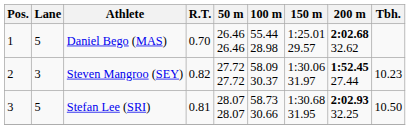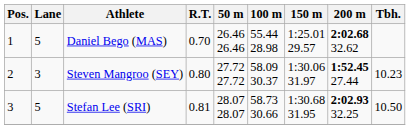 <table class="wikitable">
 <tr>
 <th>Pos.</th>
 <th>Lane</th>
 <th>Athlete</th>
 <th>R.T.</th>
 <th>50 m</th>
 <th>100 m</th>
 <th>150 m</th>
 <th>200 m</th>
 <th>Tbh.</th>
 </tr>
 <tr>
 <td>1</td>
 <td>5</td>
 <td> <a href='#'>Daniel Bego</a> (<a href='#'>MAS</a>)</td>
 <td>0.70</td>
 <td>26.46<br>26.46</td>
 <td>55.44<br>28.98</td>
 <td>1:25.01<br>29.57</td>
 <td><strong>2:02.68</strong><br>32.62</td>
 <td> </td>
 </tr>
 <tr>
 <td>2</td>
 <td>3</td>
 <td> <a href='#'>Steven Mangroo</a> (<a href='#'>SEY</a>)</td>
-<td>0.82</td>
+<td>0.80</td>
 <td>27.72<br>27.72</td>
 <td>58.09<br>30.37</td>
 <td>1:30.06<br>31.97</td>
 <td><strong>1:52.45</strong><br>27.44</td>
 <td>10.23</td>
 </tr>
 <tr>
 <td>3</td>
 <td>5</td>
 <td> <a href='#'>Stefan Lee</a> (<a href='#'>SRI</a>)</td>
 <td>0.81</td>
 <td>28.07<br>28.07</td>
 <td>58.73<br>30.66</td>
 <td>1:30.68<br>31.95</td>
 <td><strong>2:02.93</strong><br>32.25</td>
 <td>10.50</td>
 </tr>
 <tr>
 </tr>
 </table>
